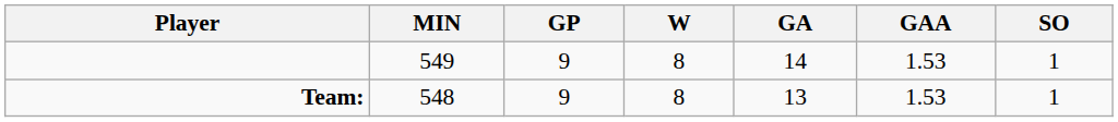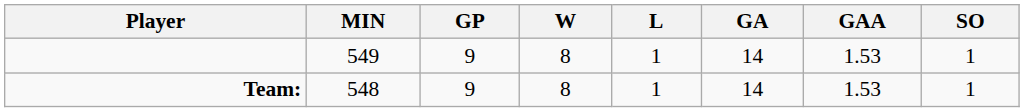 <table class="wikitable sortable" width="60%">
 <tr>
 <th bgcolor="#DDDDFF" width="10%">Player</th>
 <th width="3%" bgcolor="#DDDDFF" title="Minutes played">MIN</th>
 <th width="3%" bgcolor="#DDDDFF" title="Games played in">GP</th>
 <th width="3%" bgcolor="#DDDDFF" title="Games played in">W</th>
+<th width="3%" bgcolor="#DDDDFF"title="Games played in">L</th>
 <th width="3%" bgcolor="#DDDDFF" title="Goals against">GA</th>
 <th width="3%" bgcolor="#DDDDFF" title="Goals against average">GAA</th>
 <th width="3%" bgcolor="#DDDDFF" title="Shut-outs">SO</th>
 </tr>
 <tr align="center">
 <td align="right"></td>
 <td>549</td>
 <td>9</td>
 <td>8</td>
+<td>1</td>
 <td>14</td>
 <td>1.53</td>
 <td>1</td>
 </tr>
 <tr align="center">
 <td align="right"><strong>Team:</strong></td>
 <td>548</td>
 <td>9</td>
 <td>8</td>
-<td>13</td>
+<td>1</td>
+<td>14</td>
 <td>1.53</td>
 <td>1</td>
 </tr>
 </table>
